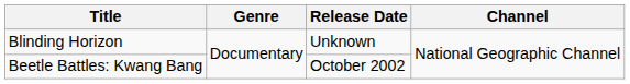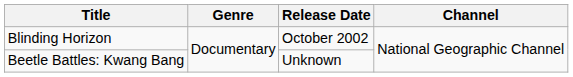 <table class="wikitable sortable">
 <tr>
 <th>Title</th>
 <th>Genre</th>
 <th>Release Date</th>
 <th>Channel</th>
 </tr>
 <tr>
 <td>Blinding Horizon</td>
 <td rowspan="2">Documentary</td>
-<td>Unknown</td>
+<td>October 2002</td>
 <td rowspan="2">National Geographic Channel</td>
 </tr>
 <tr>
 <td>Beetle Battles: Kwang Bang</td>
-<td>October 2002</td>
+<td>Unknown</td>
 </tr>
 </table>
